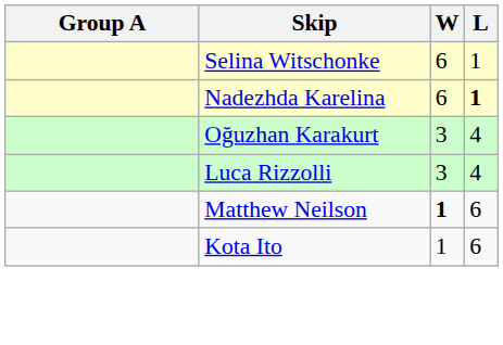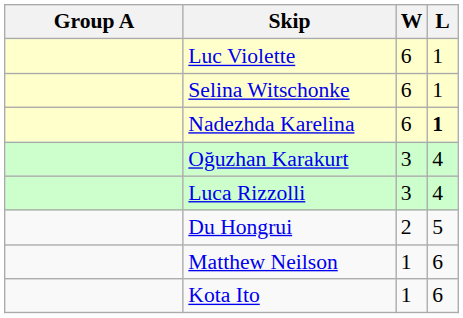 <table class="wikitable">
 <tr>
 <th width=125>Group A</th>
 <th width=150>Skip</th>
 <th width=15>W</th>
 <th width=15>L</th>
+</tr>
+<tr bgcolor=#ffffcc>
+<td></td>
+<td><a href='#'>Luc Violette</a></td>
+<td>6</td>
+<td>1</td>
 </tr>
 <tr bgcolor=#ffffcc>
 <td></td>
 <td><a href='#'>Selina Witschonke</a></td>
 <td>6</td>
 <td>1</td>
 </tr>
 <tr bgcolor=#ffffcc>
 <td></td>
 <td><a href='#'>Nadezhda Karelina</a></td>
 <td>6</td>
 <td><strong>1</strong></td>
 </tr>
 <tr bgcolor=#ccffcc>
 <td></td>
 <td><a href='#'>Oğuzhan Karakurt</a></td>
 <td>3</td>
 <td>4</td>
 </tr>
 <tr bgcolor=#ccffcc>
 <td></td>
 <td><a href='#'>Luca Rizzolli</a></td>
 <td>3</td>
 <td>4</td>
 </tr>
 <tr>
 <td></td>
+<td><a href='#'>Du Hongrui</a></td>
+<td>2</td>
+<td>5</td>
+</tr>
+<tr>
+<td></td>
 <td><a href='#'>Matthew Neilson</a></td>
-<td><strong>1</strong></td>
+<td>1</td>
 <td>6</td>
 </tr>
 <tr>
 <td></td>
 <td><a href='#'>Kota Ito</a></td>
 <td>1</td>
 <td>6</td>
 </tr>
 </table>
